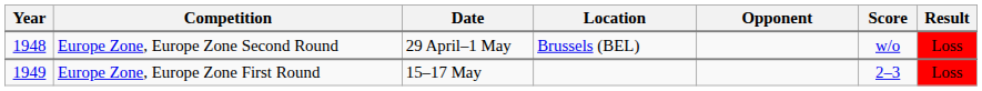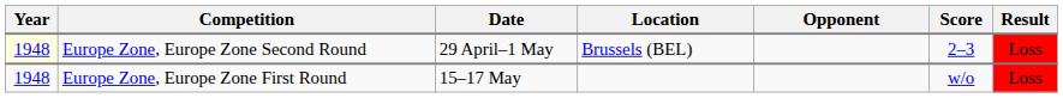 <table class="wikitable collapsible collapsed">
 <tr>
 <th width="40">Year</th>
 <th width="330">Competition</th>
 <th width="120">Date</th>
 <th width="150">Location</th>
 <th width="150">Opponent</th>
 <th width="50">Score</th>
 <th width="50">Result</th>
 </tr>
 <tr style="border-top:2px solid gray;">
-<td align="center"><a href='#'>1948</a></td>
+<td align="center" style="background: lightyellow;"><a href='#'>1948</a></td>
 <td><a href='#'>Europe Zone</a>, Europe Zone Second Round</td>
 <td>29 April–1 May</td>
 <td><a href='#'>Brussels</a> (BEL)</td>
 <td></td>
-<td align="center"><a href='#'>w/o</a></td>
+<td align="center"><a href='#'>2–3</a></td>
 <td align="center" bgcolor=red>Loss</td>
 </tr>
 <tr style="border-top:2px solid gray;">
-<td align="center"><a href='#'>1949</a></td>
+<td align="center"><a href='#'>1948</a></td>
 <td><a href='#'>Europe Zone</a>, Europe Zone First Round</td>
 <td>15–17 May</td>
 <td align="center"></td>
 <td></td>
-<td align="center"><a href='#'>2–3</a></td>
+<td align="center"><a href='#'>w/o</a></td>
 <td align="center" bgcolor=red>Loss</td>
 </tr>
 </table>
